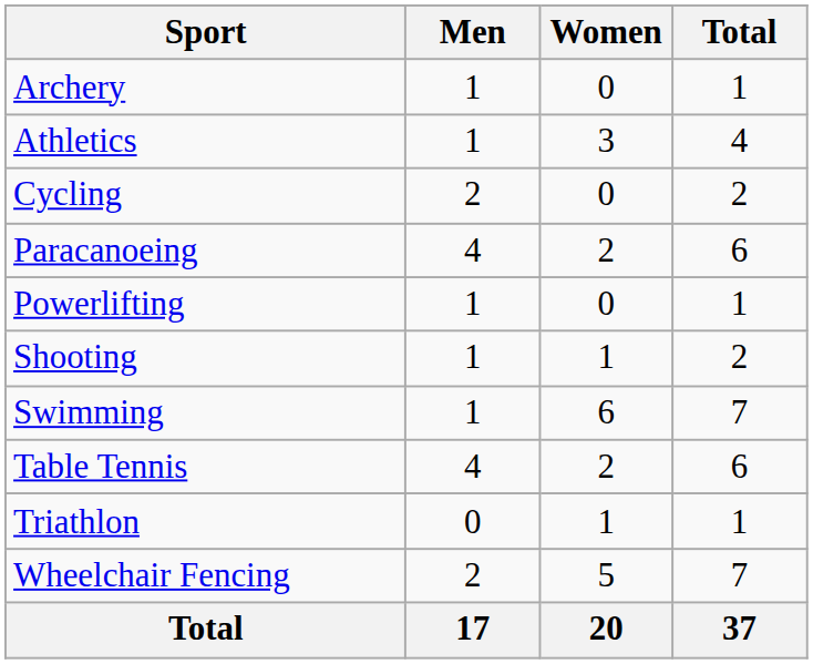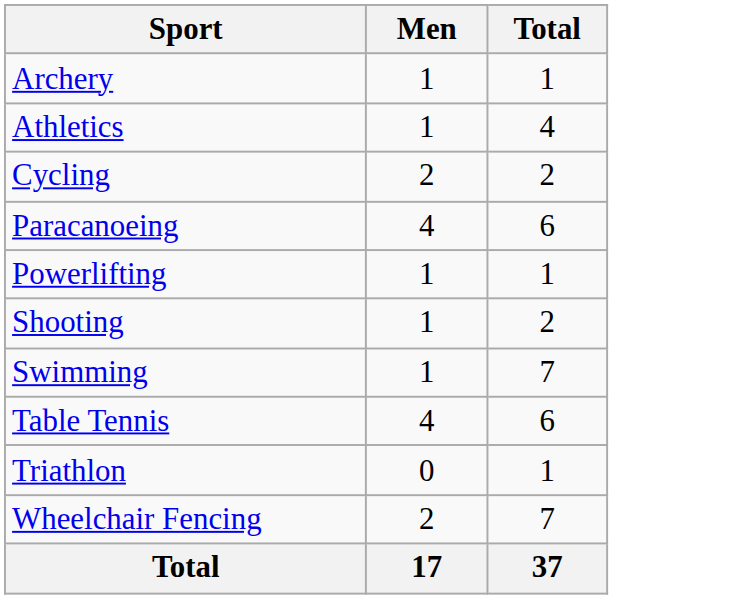 <table class="wikitable sortable" style="text-align:center;">
 <tr>
 <th width=180>Sport</th>
 <th width=55>Men</th>
-<th width=55>Women</th>
 <th width=55>Total</th>
 </tr>
 <tr>
 <td align=left><a href='#'>Archery</a></td>
 <td>1</td>
-<td>0</td>
 <td>1</td>
 </tr>
 <tr>
 <td align=left><a href='#'>Athletics</a></td>
 <td>1</td>
-<td>3</td>
 <td>4</td>
 </tr>
 <tr>
 <td align=left><a href='#'>Cycling</a></td>
 <td>2</td>
-<td>0</td>
 <td>2</td>
 </tr>
 <tr>
 <td align=left><a href='#'>Paracanoeing</a></td>
 <td>4</td>
-<td>2</td>
 <td>6</td>
 </tr>
 <tr>
 <td align=left><a href='#'>Powerlifting</a></td>
 <td>1</td>
-<td>0</td>
 <td>1</td>
 </tr>
 <tr>
 <td align=left><a href='#'>Shooting</a></td>
-<td>1</td>
 <td>1</td>
 <td>2</td>
 </tr>
 <tr>
 <td align=left><a href='#'>Swimming</a></td>
 <td>1</td>
-<td>6</td>
 <td>7</td>
 </tr>
 <tr>
 <td align=left><a href='#'>Table Tennis</a></td>
 <td>4</td>
-<td>2</td>
 <td>6</td>
 </tr>
 <tr>
 <td align=left><a href='#'>Triathlon</a></td>
 <td>0</td>
 <td>1</td>
-<td>1</td>
 </tr>
 <tr>
 <td align=left><a href='#'>Wheelchair Fencing</a></td>
 <td>2</td>
-<td>5</td>
 <td>7</td>
 </tr>
 <tr>
 <th>Total</th>
 <th>17</th>
-<th>20</th>
 <th>37</th>
 </tr>
 </table>
